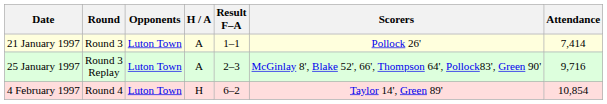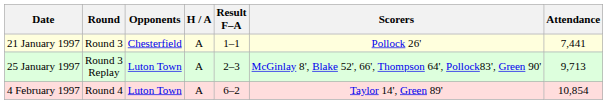 <table class="wikitable" style="text-align:center">
 <tr>
 <th>Date</th>
 <th>Round</th>
 <th>Opponents</th>
 <th>H / A</th>
 <th>Result<br>F–A</th>
 <th>Scorers</th>
 <th>Attendance</th>
 </tr>
 <tr bgcolor="#ffffdd">
 <td>21 January 1997</td>
 <td>Round 3</td>
-<td><a href='#'>Luton Town</a></td>
+<td><a href='#'>Chesterfield</a></td>
 <td>A</td>
 <td>1–1</td>
 <td><a href='#'>Pollock</a> 26'</td>
-<td>7,414</td>
+<td>7,441</td>
 </tr>
 <tr bgcolor="#ddffdd">
 <td>25 January 1997</td>
 <td>Round 3<br>Replay</td>
 <td><a href='#'>Luton Town</a></td>
 <td>A</td>
 <td>2–3</td>
 <td><a href='#'>McGinlay</a> 8', <a href='#'>Blake</a> 52', 66', <a href='#'>Thompson</a> 64', <a href='#'>Pollock</a>83', <a href='#'>Green</a> 90'</td>
-<td>9,716</td>
+<td>9,713</td>
 </tr>
 <tr bgcolor="#ffdddd">
 <td>4 February 1997</td>
 <td>Round 4</td>
 <td><a href='#'>Luton Town</a></td>
-<td>H</td>
+<td>A</td>
 <td>6–2</td>
 <td><a href='#'>Taylor</a> 14', <a href='#'>Green</a> 89'</td>
 <td>10,854</td>
 </tr>
 </table>
